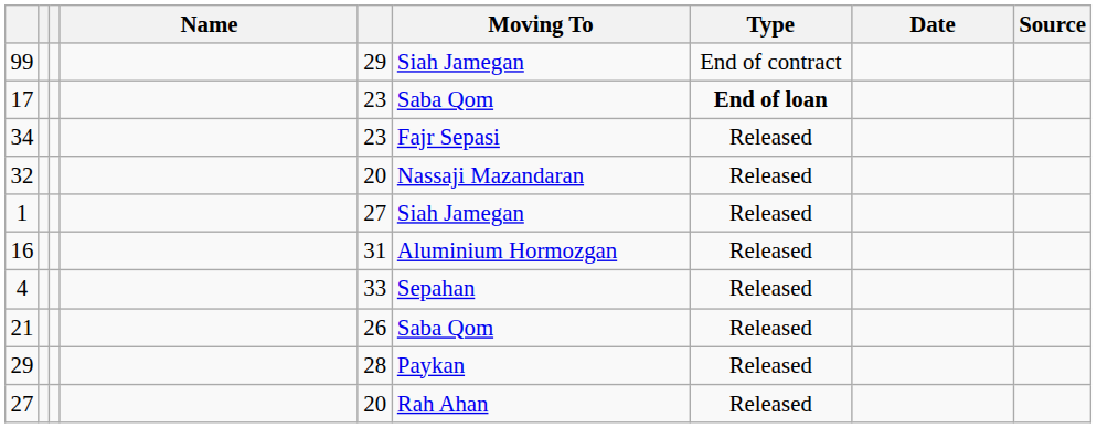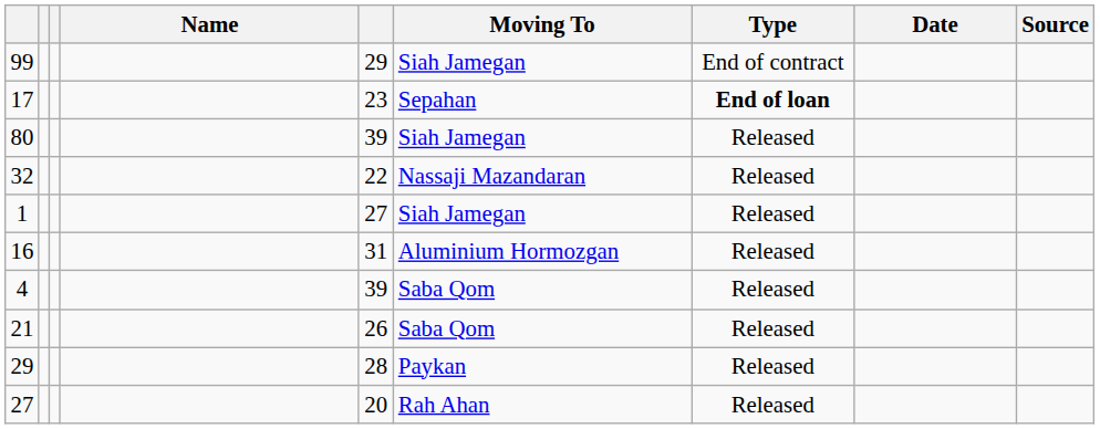 <table class="wikitable plainrowheaders sortable" style="font-size:95%">
 <tr>
 <th></th>
 <th></th>
 <th></th>
 <th scope="col" style="width:190px;">Name</th>
 <th></th>
 <th scope="col" style="width:190px;">Moving To</th>
 <th scope="col" style="width:100px;">Type</th>
 <th scope="col" style="width:100px;">Date</th>
 <th>Source</th>
 </tr>
 <tr>
 <td align=center>99</td>
 <td align=center></td>
 <td align=center></td>
 <td></td>
 <td align=center>29</td>
 <td><a href='#'>Siah Jamegan</a></td>
 <td align=center>End of contract</td>
 <td align=center></td>
 <td align=center></td>
 </tr>
 <tr>
 <td align=center>17</td>
 <td align=center></td>
 <td align=center></td>
 <td></td>
 <td align=center>23</td>
-<td><a href='#'>Saba Qom</a></td>
+<td><a href='#'>Sepahan</a></td>
 <td align=center><strong>End of loan</strong></td>
 <td align=center></td>
 <td align=center></td>
 </tr>
 <tr>
-<td align=center>34</td>
+<td align=center>80</td>
 <td align=center></td>
 <td align=center></td>
 <td></td>
-<td align=center>23</td>
-<td><a href='#'>Fajr Sepasi</a></td>
+<td align=center>39</td>
+<td><a href='#'>Siah Jamegan</a></td>
 <td align=center>Released</td>
 <td align=center></td>
 <td align=center></td>
 </tr>
 <tr>
 <td align=center>32</td>
 <td align=center></td>
 <td align=center></td>
 <td></td>
-<td align=center>20</td>
+<td align=center>22</td>
 <td><a href='#'>Nassaji Mazandaran</a></td>
 <td align=center>Released</td>
 <td align=center></td>
 <td align=center></td>
 </tr>
 <tr>
 <td align=center>1</td>
 <td align=center></td>
 <td align=center></td>
 <td></td>
 <td align=center>27</td>
 <td><a href='#'>Siah Jamegan</a></td>
 <td align=center>Released</td>
 <td align=center></td>
 <td align=center></td>
 </tr>
 <tr>
 <td align=center>16</td>
 <td align=center></td>
 <td align=center></td>
 <td></td>
 <td align=center>31</td>
 <td><a href='#'>Aluminium Hormozgan</a></td>
 <td align=center>Released</td>
 <td align=center></td>
 <td align=center></td>
 </tr>
 <tr>
 <td align=center>4</td>
 <td align=center></td>
 <td align=center></td>
 <td></td>
-<td align=center>33</td>
-<td><a href='#'>Sepahan</a></td>
+<td align=center>39</td>
+<td><a href='#'>Saba Qom</a></td>
 <td align=center>Released</td>
 <td align=center></td>
 <td align=center></td>
 </tr>
 <tr>
 <td align=center>21</td>
 <td align=center></td>
 <td align=center></td>
 <td></td>
 <td align=center>26</td>
 <td><a href='#'>Saba Qom</a></td>
 <td align=center>Released</td>
 <td align=center></td>
 <td align=center></td>
 </tr>
 <tr>
 <td align=center>29</td>
 <td align=center></td>
 <td align=center></td>
 <td></td>
 <td align=center>28</td>
 <td><a href='#'>Paykan</a></td>
 <td align=center>Released</td>
 <td align=center></td>
 <td align=center></td>
 </tr>
 <tr>
 <td align=center>27</td>
 <td align=center></td>
 <td align=center></td>
 <td></td>
 <td align=center>20</td>
 <td><a href='#'>Rah Ahan</a></td>
 <td align=center>Released</td>
 <td align=center></td>
 <td align=center></td>
 </tr>
 </table>
